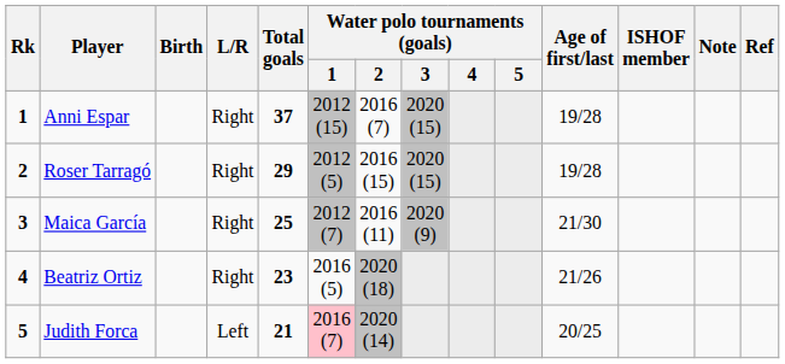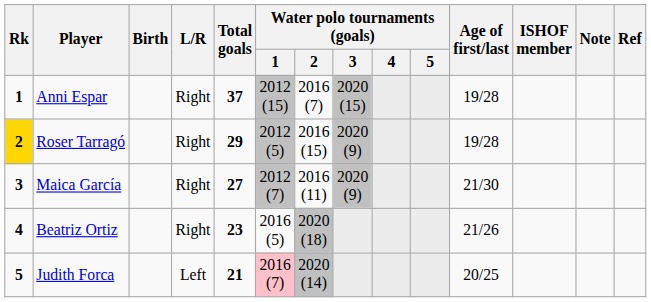 <table class="wikitable sortable" style="text-align: center; font-size: 90%; margin-left: 1em;">
 <tr>
 <th rowspan="2">Rk</th>
 <th rowspan="2">Player</th>
 <th rowspan="2">Birth</th>
 <th rowspan="2">L/R</th>
 <th rowspan="2">Total<br>goals</th>
 <th colspan="5">Water polo tournaments<br>(goals)</th>
 <th rowspan="2">Age of<br>first/last</th>
 <th rowspan="2">ISHOF<br>member</th>
 <th rowspan="2">Note</th>
 <th rowspan="2" class="unsortable">Ref</th>
 </tr>
 <tr>
 <th>1</th>
 <th style="width: 2em;" class="unsortable">2</th>
 <th style="width: 2em;" class="unsortable">3</th>
 <th style="width: 2em;" class="unsortable">4</th>
 <th style="width: 2em;" class="unsortable">5</th>
 </tr>
 <tr>
 <td><strong>1</strong></td>
 <td style="text-align: left;" data-sort-value="Espar, Anni"><a href='#'>Anni Espar</a></td>
 <td></td>
 <td>Right</td>
 <td><strong>37</strong></td>
 <td style="background-color: silver;">2012<br>(15)</td>
 <td>2016<br>(7)</td>
 <td style="background-color: silver;">2020<br>(15)</td>
 <td style="background-color: #ececec;"></td>
 <td style="background-color: #ececec;"></td>
 <td>19/28</td>
 <td></td>
 <td style="text-align: left;"></td>
 <td></td>
 </tr>
 <tr>
-<td><strong>2</strong></td>
+<td style="background: gold;"><strong>2</strong></td>
 <td style="text-align: left;" data-sort-value="Tarragó, Roser"><a href='#'>Roser Tarragó</a></td>
 <td></td>
 <td>Right</td>
 <td><strong>29</strong></td>
 <td style="background-color: silver;">2012<br>(5)</td>
 <td>2016<br>(15)</td>
-<td style="background-color: silver;">2020<br>(15)</td>
+<td style="background-color: silver;">2020<br>(9)</td>
 <td style="background-color: #ececec;"></td>
 <td style="background-color: #ececec;"></td>
 <td>19/28</td>
 <td></td>
 <td style="text-align: left;"></td>
 <td></td>
 </tr>
 <tr>
 <td><strong>3</strong></td>
 <td style="text-align: left;" data-sort-value="García, Maica"><a href='#'>Maica García</a></td>
 <td></td>
 <td>Right</td>
-<td><strong>25</strong></td>
+<td><strong>27</strong></td>
 <td style="background-color: silver;">2012<br>(7)</td>
 <td>2016<br>(11)</td>
 <td style="background-color: silver;">2020<br>(9)</td>
 <td style="background-color: #ececec;"></td>
 <td style="background-color: #ececec;"></td>
 <td>21/30</td>
 <td></td>
 <td style="text-align: left;"></td>
 <td></td>
 </tr>
 <tr>
 <td><strong>4</strong></td>
 <td style="text-align: left;" data-sort-value="Ortiz, Beatriz"><a href='#'>Beatriz Ortiz</a></td>
 <td></td>
 <td>Right</td>
 <td><strong>23</strong></td>
 <td>2016<br>(5)</td>
 <td style="background-color: silver;">2020<br>(18)</td>
 <td style="background-color: #ececec;"></td>
 <td style="background-color: #ececec;"></td>
 <td style="background-color: #ececec;"></td>
 <td>21/26</td>
 <td></td>
 <td style="text-align: left;"></td>
 <td></td>
 </tr>
 <tr>
 <td><strong>5</strong></td>
 <td style="text-align: left;" data-sort-value="Forca, Judith"><a href='#'>Judith Forca</a></td>
 <td></td>
 <td>Left</td>
 <td><strong>21</strong></td>
 <td style="background: pink;">2016<br>(7)</td>
 <td style="background-color: silver;">2020<br>(14)</td>
 <td style="background-color: #ececec;"></td>
 <td style="background-color: #ececec;"></td>
 <td style="background-color: #ececec;"></td>
 <td>20/25</td>
 <td></td>
 <td style="text-align: left;"></td>
 <td></td>
 </tr>
 </table>
